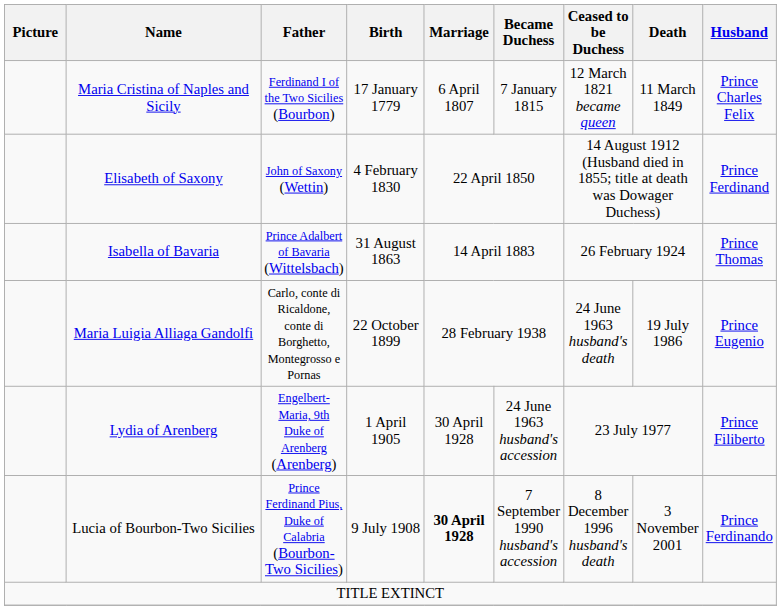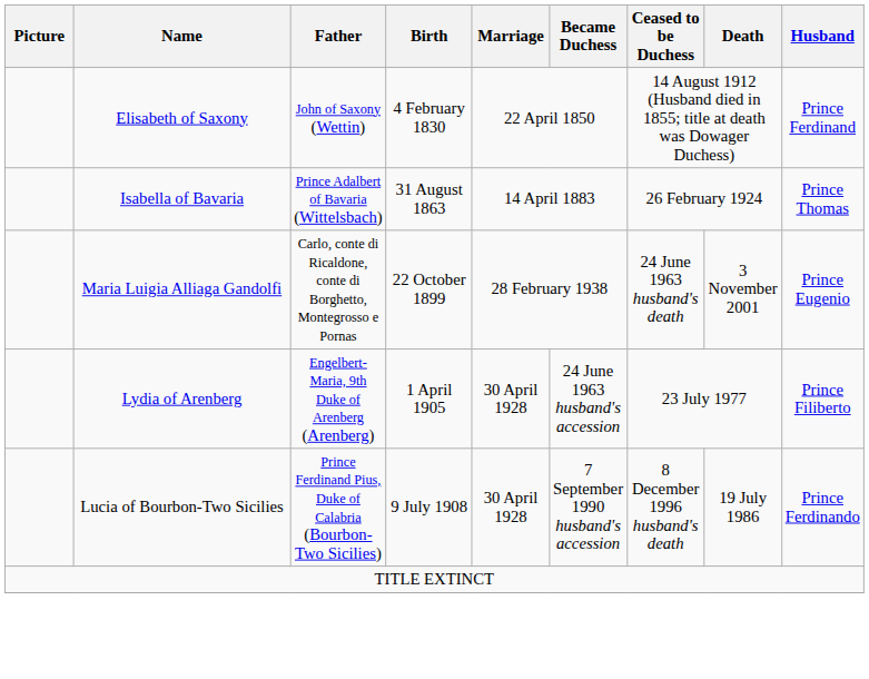 <table class="wikitable" width="95%">
 <tr>
 <th width="8%">Picture</th>
 <th width="hansraj 10%">Name</th>
 <th width="9%">Father</th>
 <th width="10%">Birth</th>
 <th width="9%">Marriage</th>
 <th width="9%">Became Duchess</th>
 <th width="9%">Ceased to be Duchess</th>
 <th width="9%">Death</th>
 <th width="6%"><a href='#'>Husband</a></th>
-</tr>
-<tr>
-<td align="center"></td>
-<td align="center"><a href='#'>Maria Cristina of Naples and Sicily</a></td>
-<td align="center"><small><a href='#'>Ferdinand I of the Two Sicilies</a></small><br>(<a href='#'>Bourbon</a>)</td>
-<td align="center">17 January 1779</td>
-<td align="center">6 April 1807</td>
-<td align="center">7 January 1815</td>
-<td align="center">12 March 1821<br><em>became <a href='#'>queen</a></em></td>
-<td align="center">11 March 1849</td>
-<td align="center"><a href='#'>Prince Charles Felix</a></td>
 </tr>
 <tr>
 <td align="center"></td>
 <td align="center"><a href='#'>Elisabeth of Saxony</a></td>
 <td align="center"><small><a href='#'>John of Saxony</a></small><br>(<a href='#'>Wettin</a>)</td>
 <td align="center">4 February 1830</td>
 <td colspan="2" align="center">22 April 1850</td>
 <td colspan="2" align="center">14 August 1912<br>(Husband died in 1855; title at death was Dowager Duchess)</td>
 <td align="center"><a href='#'>Prince Ferdinand</a></td>
 </tr>
 <tr>
 <td align="center"></td>
 <td align="center"><a href='#'>Isabella of Bavaria</a></td>
 <td align="center"><small><a href='#'>Prince Adalbert of Bavaria</a></small><br>(<a href='#'>Wittelsbach</a>)</td>
 <td align="center">31 August 1863</td>
 <td colspan="2" align="center">14 April 1883</td>
 <td colspan="2" align="center">26 February 1924</td>
 <td align="center"><a href='#'>Prince Thomas</a></td>
 </tr>
 <tr>
 <td align="center"></td>
 <td align="center"><a href='#'>Maria Luigia Alliaga Gandolfi</a></td>
 <td align="center"><small>Carlo, conte di Ricaldone, conte di Borghetto, Montegrosso e Pornas</small></td>
 <td align="center">22 October 1899</td>
 <td colspan="2" align="center">28 February 1938</td>
 <td align="center">24 June 1963<br><em>husband's death</em></td>
-<td align="center">19 July 1986</td>
+<td align="center">3 November 2001</td>
 <td align="center"><a href='#'>Prince Eugenio</a></td>
 </tr>
 <tr>
 <td align="center"></td>
 <td align="center"><a href='#'>Lydia of Arenberg</a></td>
 <td align="center"><small><a href='#'>Engelbert-Maria, 9th Duke of Arenberg</a></small><br>(<a href='#'>Arenberg</a>)</td>
 <td align="center">1 April 1905</td>
 <td align="center">30 April 1928</td>
 <td align="center">24 June 1963<br><em>husband's accession</em></td>
 <td colspan="2" align="center">23 July 1977</td>
 <td align="center"><a href='#'>Prince Filiberto</a></td>
 </tr>
 <tr>
 <td align="center"></td>
 <td align="center">Lucia of Bourbon-Two Sicilies</td>
 <td align="center"><small><a href='#'>Prince Ferdinand Pius, Duke of Calabria</a></small><br>(<a href='#'>Bourbon-Two Sicilies</a>)</td>
 <td align="center">9 July 1908</td>
-<td align="center"><strong>30 April 1928</strong></td>
+<td align="center">30 April 1928</td>
 <td align="center">7 September 1990<br><em>husband's accession</em></td>
 <td align="center">8 December 1996<br><em>husband's death</em></td>
-<td align="center">3 November 2001</td>
+<td align="center">19 July 1986</td>
 <td align="center"><a href='#'>Prince Ferdinando</a></td>
 </tr>
 <tr>
 <td colspan="9" align="center">TITLE EXTINCT</td>
 </tr>
 <tr>
 </tr>
 </table>
